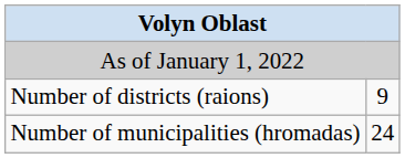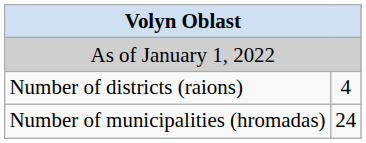 <table class="wikitable">
 <tr>
 <td colspan="2" style="background:#CEE0F2; color:black; text-align:center;"><strong>Volyn Oblast</strong></td>
 </tr>
 <tr>
 <td colspan="2" style="background:#CFCFCF; color:black; text-align:center;">As of January 1, 2022</td>
 </tr>
 <tr>
 <td>Number of districts (raions)</td>
-<td align="center">9</td>
+<td align="center">4</td>
 </tr>
 <tr>
 <td>Number of municipalities (hromadas)</td>
 <td align="center">24</td>
 </tr>
 </table>
